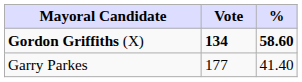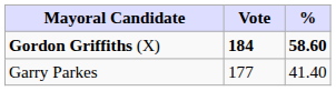 <table class="wikitable">
 <tr>
 <th style="background:#ddf; width:200px;">Mayoral Candidate</th>
 <th style="background:#ddf; width:50px;">Vote</th>
 <th style="background:#ddf; width:30px;">%</th>
 </tr>
 <tr>
 <td><strong>Gordon Griffiths</strong> (X)</td>
-<td><strong>134</strong></td>
+<td><strong>184</strong></td>
 <td><strong>58.60</strong></td>
 </tr>
 <tr>
 <td>Garry Parkes</td>
 <td>177</td>
 <td>41.40</td>
 </tr>
 </table>
